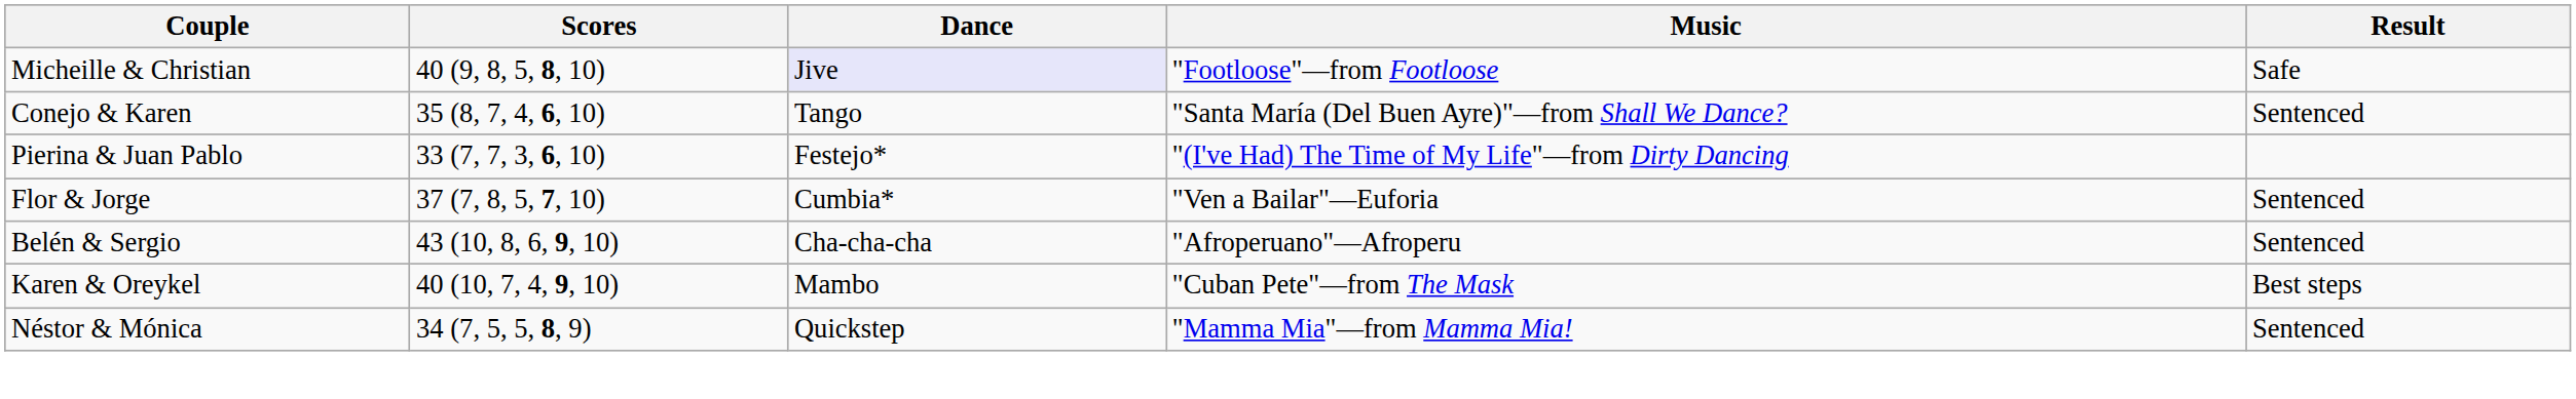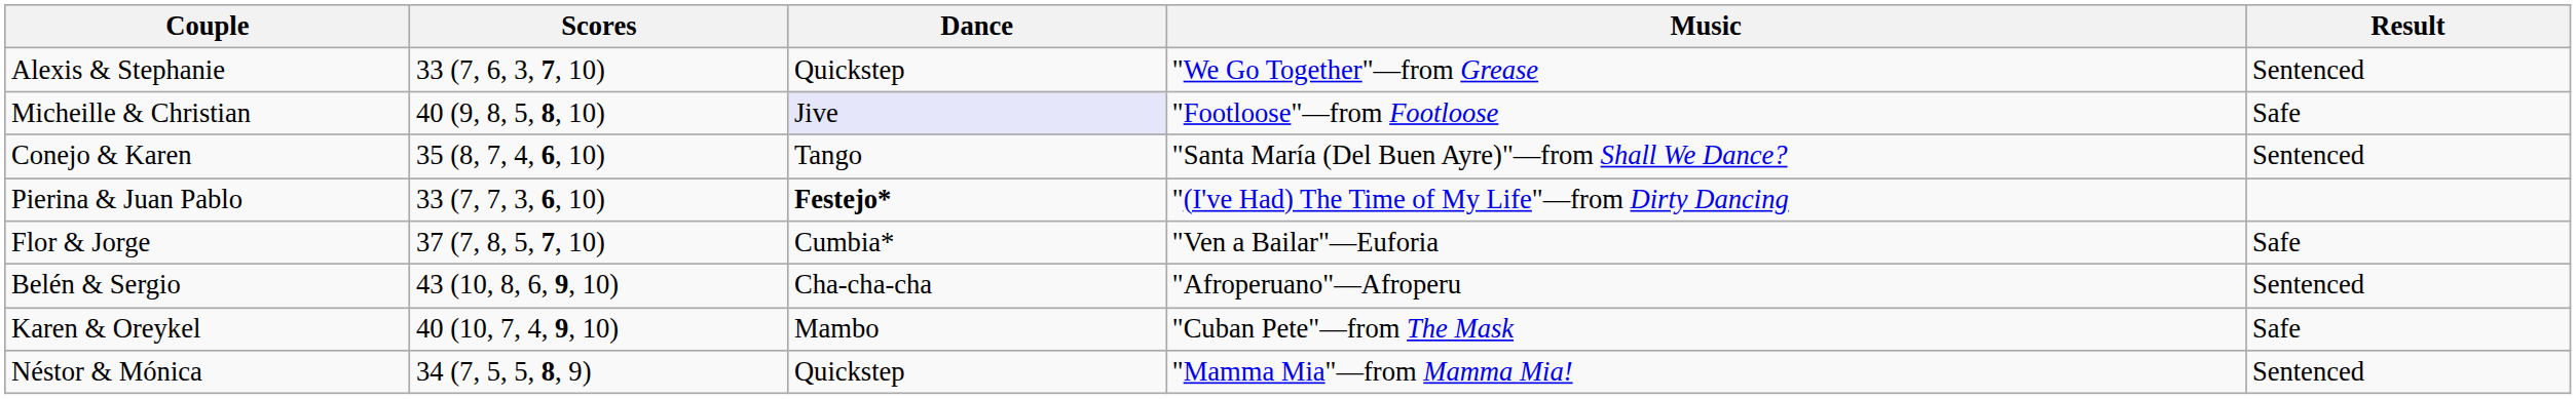 <table class="wikitable sortable" style="width:95%; white-space:nowrap">
 <tr>
 <th style="width:15%;">Couple</th>
 <th style="width:14%;">Scores</th>
 <th style="width:14%;">Dance</th>
 <th style="width:40%;">Music</th>
 <th style="width:12%;">Result</th>
+</tr>
+<tr>
+<td>Alexis & Stephanie</td>
+<td>33 (7, 6, 3, <strong>7</strong>, 10)</td>
+<td>Quickstep</td>
+<td>"<a href='#'>We Go Together</a>"—from <em><a href='#'>Grease</a></em></td>
+<td>Sentenced</td>
 </tr>
 <tr>
 <td>Micheille & Christian</td>
 <td>40 (9, 8, 5, <strong>8</strong>, 10)</td>
 <td style="background: lavender;">Jive</td>
 <td>"<a href='#'>Footloose</a>"—from <em><a href='#'>Footloose</a></em></td>
 <td>Safe</td>
 </tr>
 <tr>
 <td>Conejo & Karen</td>
 <td>35 (8, 7, 4, <strong>6</strong>, 10)</td>
 <td>Tango</td>
 <td>"Santa María (Del Buen Ayre)"—from <em><a href='#'>Shall We Dance?</a></em></td>
 <td>Sentenced</td>
 </tr>
 <tr>
 <td>Pierina & Juan Pablo</td>
 <td>33 (7, 7, 3, <strong>6</strong>, 10)</td>
-<td>Festejo*</td>
+<td><strong>Festejo*</strong></td>
 <td>"<a href='#'>(I've Had) The Time of My Life</a>"—from <em><a href='#'>Dirty Dancing</a></em></td>
 <td></td>
 </tr>
 <tr>
 <td>Flor & Jorge</td>
 <td>37 (7, 8, 5, <strong>7</strong>, 10)</td>
 <td>Cumbia*</td>
 <td>"Ven a Bailar"—Euforia</td>
-<td>Sentenced</td>
+<td>Safe</td>
 </tr>
 <tr>
 <td>Belén & Sergio</td>
 <td>43 (10, 8, 6, <strong>9</strong>, 10)</td>
 <td>Cha-cha-cha</td>
 <td>"Afroperuano"—Afroperu</td>
 <td>Sentenced</td>
 </tr>
 <tr>
 <td>Karen & Oreykel</td>
 <td>40 (10, 7, 4, <strong>9</strong>, 10)</td>
 <td>Mambo</td>
 <td>"Cuban Pete"—from <em><a href='#'>The Mask</a></em></td>
-<td>Best steps</td>
+<td>Safe</td>
 </tr>
 <tr>
 <td>Néstor & Mónica</td>
 <td>34 (7, 5, 5, <strong>8</strong>, 9)</td>
 <td>Quickstep</td>
 <td>"<a href='#'>Mamma Mia</a>"—from <em><a href='#'>Mamma Mia!</a></em></td>
 <td>Sentenced</td>
 </tr>
 </table>
